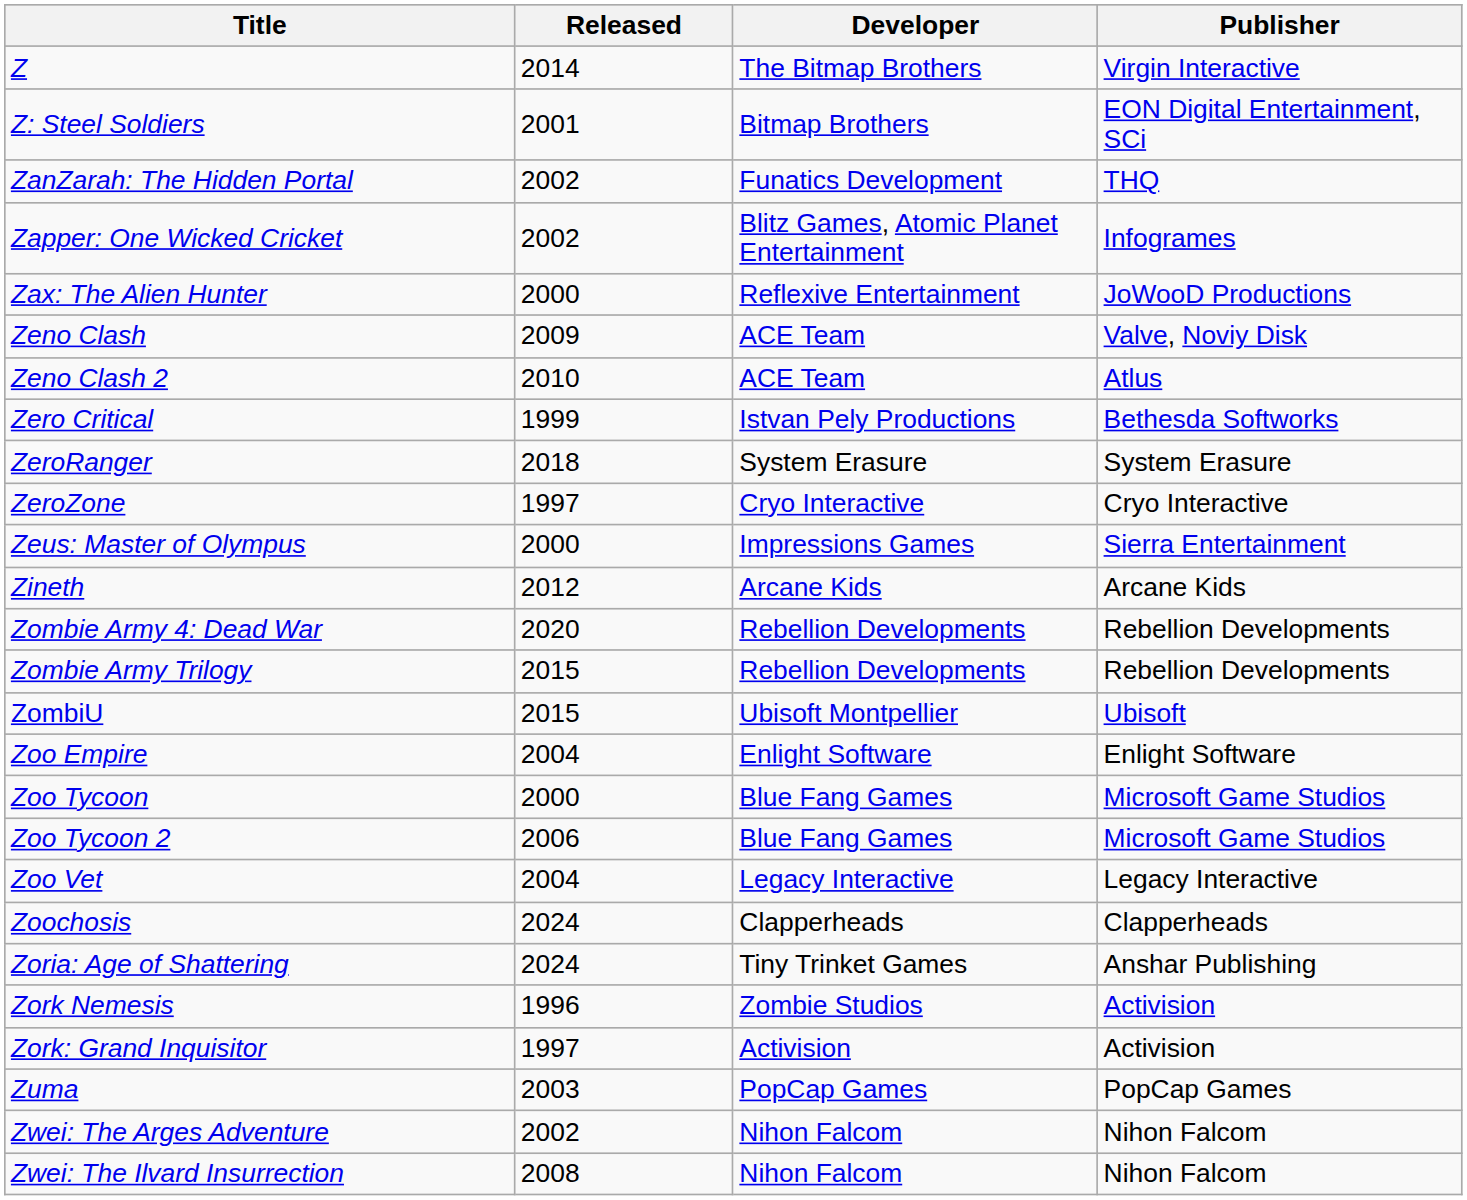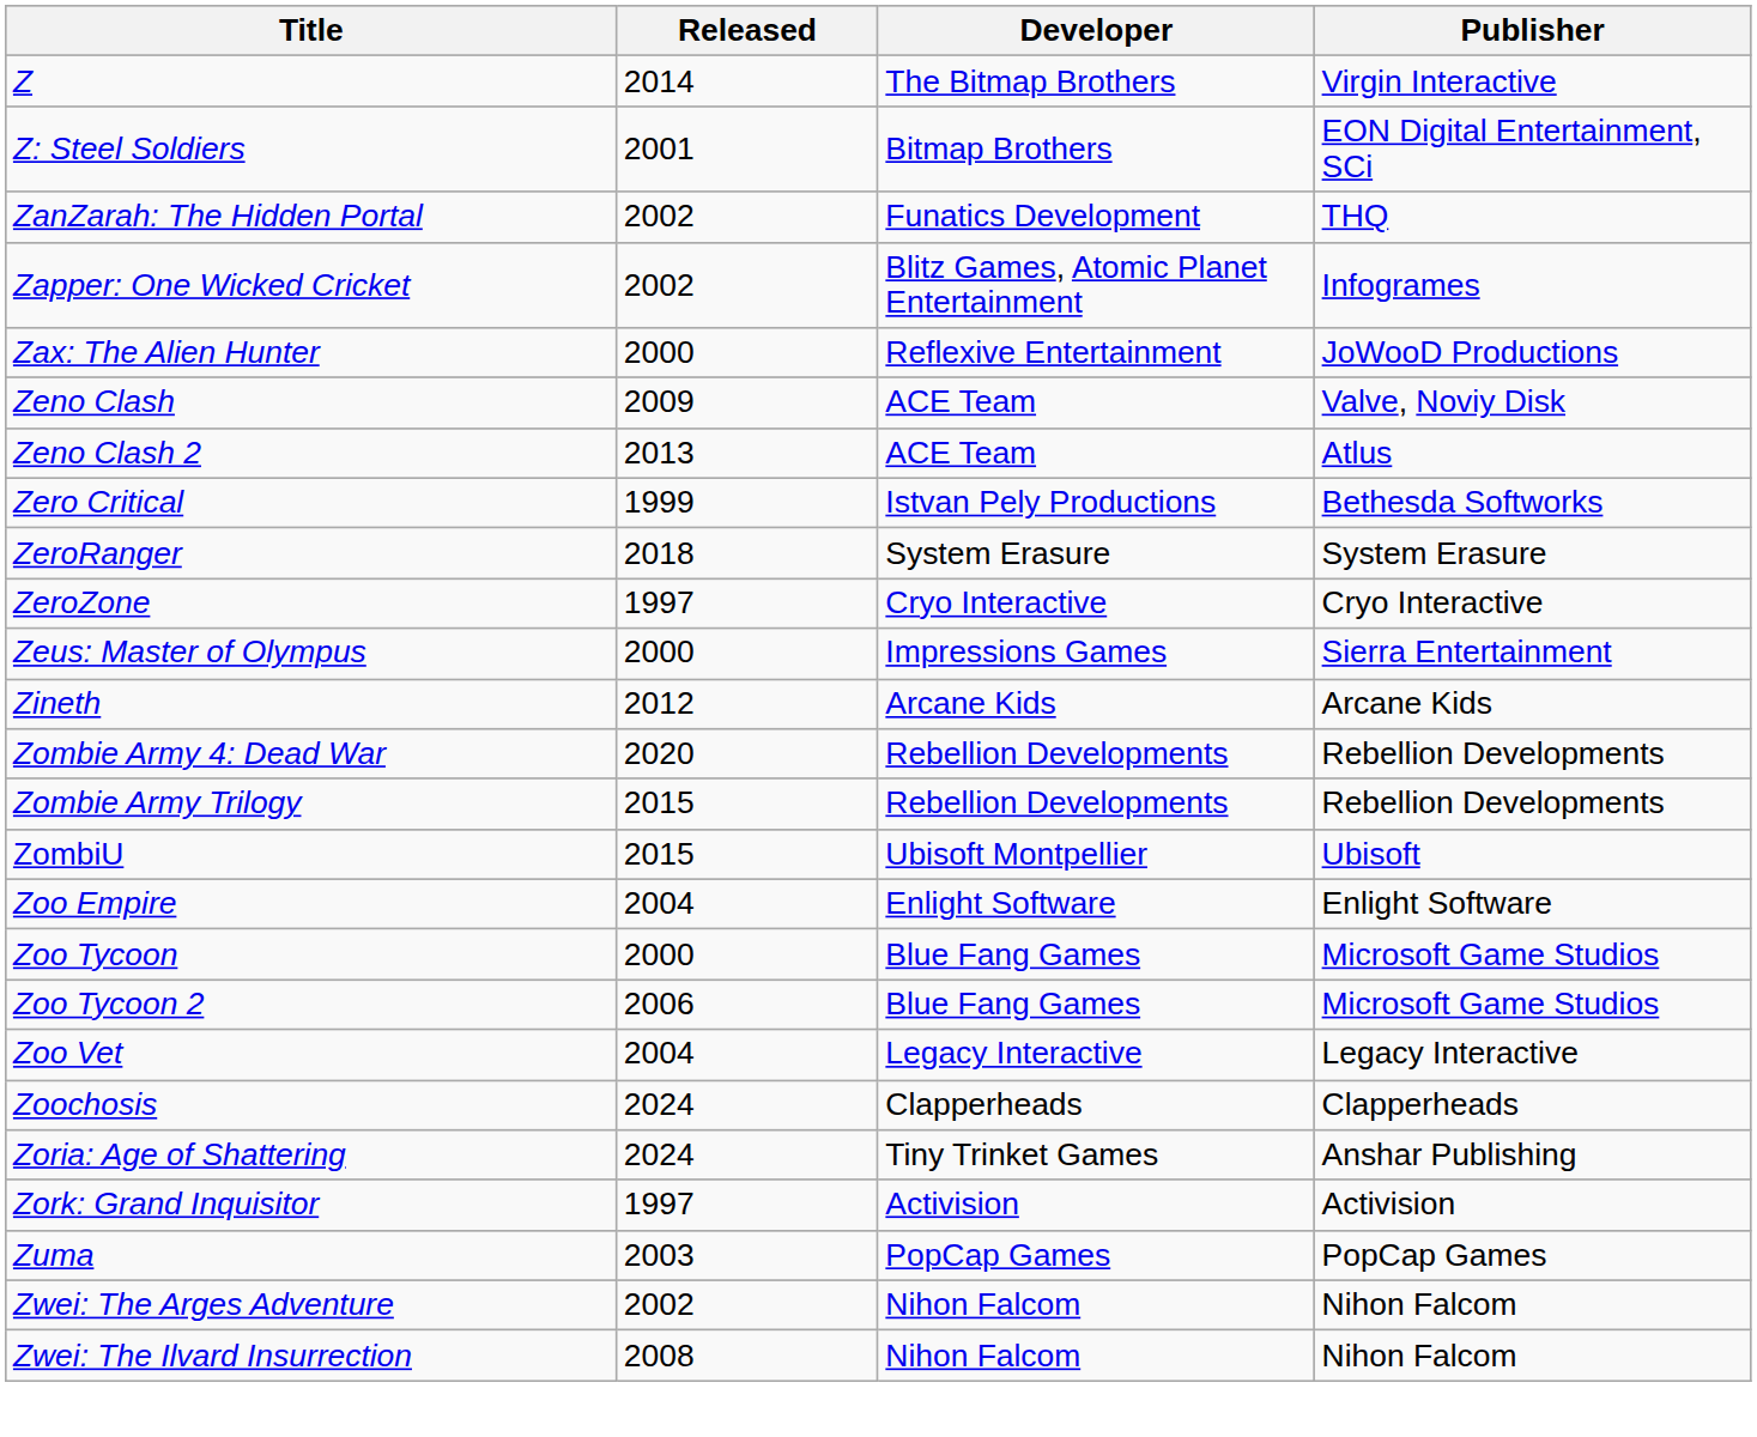 <table class="wikitable sortable" width="100%" style="margin:0px 0px">
 <tr>
 <th width=35%>Title</th>
 <th width=15%>Released</th>
 <th width=25%>Developer</th>
 <th width=25%>Publisher</th>
 </tr>
 <tr>
 <td><em><a href='#'>Z</a></em></td>
 <td>2014</td>
 <td><a href='#'>The Bitmap Brothers</a></td>
 <td><a href='#'>Virgin Interactive</a></td>
 </tr>
 <tr>
 <td><em><a href='#'>Z: Steel Soldiers</a></em></td>
 <td>2001</td>
 <td><a href='#'>Bitmap Brothers</a></td>
 <td><a href='#'>EON Digital Entertainment</a>, <a href='#'>SCi</a></td>
 </tr>
 <tr>
 <td><em><a href='#'>ZanZarah: The Hidden Portal</a></em></td>
 <td>2002</td>
 <td><a href='#'>Funatics Development</a></td>
 <td><a href='#'>THQ</a></td>
 </tr>
 <tr>
 <td><em><a href='#'>Zapper: One Wicked Cricket</a></em></td>
 <td>2002</td>
 <td><a href='#'>Blitz Games</a>, <a href='#'>Atomic Planet Entertainment</a></td>
 <td><a href='#'>Infogrames</a></td>
 </tr>
 <tr>
 <td><em><a href='#'>Zax: The Alien Hunter</a></em></td>
 <td>2000</td>
 <td><a href='#'>Reflexive Entertainment</a></td>
 <td><a href='#'>JoWooD Productions</a></td>
 </tr>
 <tr>
 <td><em><a href='#'>Zeno Clash</a></em></td>
 <td>2009</td>
 <td><a href='#'>ACE Team</a></td>
 <td><a href='#'>Valve</a>, <a href='#'>Noviy Disk</a></td>
 </tr>
 <tr>
 <td><em><a href='#'>Zeno Clash 2</a></em></td>
-<td>2010</td>
+<td>2013</td>
 <td><a href='#'>ACE Team</a></td>
 <td><a href='#'>Atlus</a></td>
 </tr>
 <tr>
 <td><em><a href='#'>Zero Critical</a></em></td>
 <td>1999</td>
 <td><a href='#'>Istvan Pely Productions</a></td>
 <td><a href='#'>Bethesda Softworks</a></td>
 </tr>
 <tr>
 <td><em><a href='#'>ZeroRanger</a></em></td>
 <td>2018</td>
 <td>System Erasure</td>
 <td>System Erasure</td>
 </tr>
 <tr>
 <td><em><a href='#'>ZeroZone</a></em></td>
 <td>1997</td>
 <td><a href='#'>Cryo Interactive</a></td>
 <td>Cryo Interactive</td>
 </tr>
 <tr>
 <td><em><a href='#'>Zeus: Master of Olympus</a></em></td>
 <td>2000</td>
 <td><a href='#'>Impressions Games</a></td>
 <td><a href='#'>Sierra Entertainment</a></td>
 </tr>
 <tr>
 <td><em><a href='#'>Zineth</a></em></td>
 <td>2012</td>
 <td><a href='#'>Arcane Kids</a></td>
 <td>Arcane Kids</td>
 </tr>
 <tr>
 <td><em><a href='#'>Zombie Army 4: Dead War</a></em></td>
 <td>2020</td>
 <td><a href='#'>Rebellion Developments</a></td>
 <td>Rebellion Developments</td>
 </tr>
 <tr>
 <td><em><a href='#'>Zombie Army Trilogy</a></em></td>
 <td>2015</td>
 <td><a href='#'>Rebellion Developments</a></td>
 <td>Rebellion Developments</td>
 </tr>
 <tr>
 <td><a href='#'>ZombiU</a></td>
 <td>2015</td>
 <td><a href='#'>Ubisoft Montpellier</a></td>
 <td><a href='#'>Ubisoft</a></td>
 </tr>
 <tr>
 <td><em><a href='#'>Zoo Empire</a></em></td>
 <td>2004</td>
 <td><a href='#'>Enlight Software</a></td>
 <td>Enlight Software</td>
 </tr>
 <tr>
 <td><em><a href='#'>Zoo Tycoon</a></em></td>
 <td>2000</td>
 <td><a href='#'>Blue Fang Games</a></td>
 <td><a href='#'>Microsoft Game Studios</a></td>
 </tr>
 <tr>
 <td><em><a href='#'>Zoo Tycoon 2</a></em></td>
 <td>2006</td>
 <td><a href='#'>Blue Fang Games</a></td>
 <td><a href='#'>Microsoft Game Studios</a></td>
 </tr>
 <tr>
 <td><em><a href='#'>Zoo Vet</a></em></td>
 <td>2004</td>
 <td><a href='#'>Legacy Interactive</a></td>
 <td>Legacy Interactive</td>
 </tr>
 <tr>
 <td><a href='#'><em>Zoochosis</em></a></td>
 <td>2024</td>
 <td>Clapperheads</td>
 <td>Clapperheads</td>
 </tr>
 <tr>
 <td><em><a href='#'>Zoria: Age of Shattering</a></em></td>
 <td>2024</td>
 <td>Tiny Trinket Games</td>
 <td>Anshar Publishing</td>
 </tr>
 <tr>
-<td><em><a href='#'>Zork Nemesis</a></em></td>
-<td>1996</td>
-<td><a href='#'>Zombie Studios</a></td>
-<td><a href='#'>Activision</a></td>
-</tr>
-<tr>
 <td><em><a href='#'>Zork: Grand Inquisitor</a></em></td>
 <td>1997</td>
 <td><a href='#'>Activision</a></td>
 <td>Activision</td>
 </tr>
 <tr>
 <td><em><a href='#'>Zuma</a></em></td>
 <td>2003</td>
 <td><a href='#'>PopCap Games</a></td>
 <td>PopCap Games</td>
 </tr>
 <tr>
 <td><em><a href='#'>Zwei: The Arges Adventure</a></em></td>
 <td>2002</td>
 <td><a href='#'>Nihon Falcom</a></td>
 <td>Nihon Falcom</td>
 </tr>
 <tr>
 <td><em><a href='#'>Zwei: The Ilvard Insurrection</a></em></td>
 <td>2008</td>
 <td><a href='#'>Nihon Falcom</a></td>
 <td>Nihon Falcom</td>
 </tr>
 </table>
